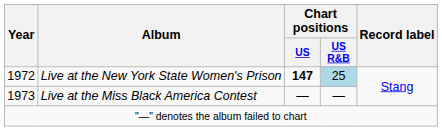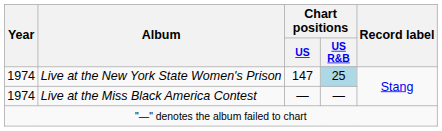 <table class="wikitable" style="text-align:center;">
 <tr>
 <th rowspan="2">Year</th>
 <th rowspan="2">Album</th>
 <th colspan="2">Chart positions</th>
 <th rowspan="2">Record label</th>
 </tr>
 <tr style="font-size:smaller;">
 <th style="width:40px;"><a href='#'>US</a><br></th>
 <th style="width:40px;"><a href='#'>US R&B</a><br></th>
 </tr>
 <tr>
-<td>1972</td>
+<td>1974</td>
 <td style="text-align:left;"><em>Live at the New York State Women's Prison</em></td>
-<td><strong>147</strong></td>
+<td>147</td>
 <td style="background: lightblue;">25</td>
 <td rowspan="2"><a href='#'>Stang</a></td>
 </tr>
 <tr>
-<td>1973</td>
+<td>1974</td>
 <td style="text-align:left;"><em>Live at the Miss Black America Contest</em></td>
 <td>—</td>
 <td>—</td>
 </tr>
 <tr>
 <td colspan="5" style="text-align:center;"><small>"—" denotes the album failed to chart</small></td>
 </tr>
 </table>
